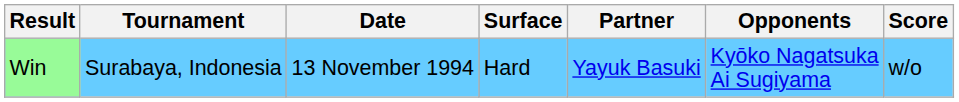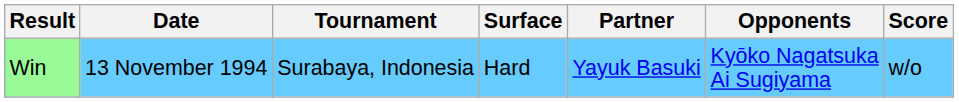 <table class="sortable wikitable">
 <tr>
 <th>Result</th>
+<th>Date</th>
 <th>Tournament</th>
-<th>Date</th>
 <th>Surface</th>
 <th>Partner</th>
 <th>Opponents</th>
 <th class="unsortable">Score</th>
 </tr>
 <tr bgcolor="#66CCFF">
 <td style="background:#98fb98;">Win</td>
+<td>13 November 1994</td>
 <td>Surabaya, Indonesia</td>
-<td>13 November 1994</td>
 <td>Hard</td>
 <td> <a href='#'>Yayuk Basuki</a></td>
 <td> <a href='#'>Kyōko Nagatsuka</a> <br>  <a href='#'>Ai Sugiyama</a></td>
 <td>w/o</td>
 </tr>
 </table>
